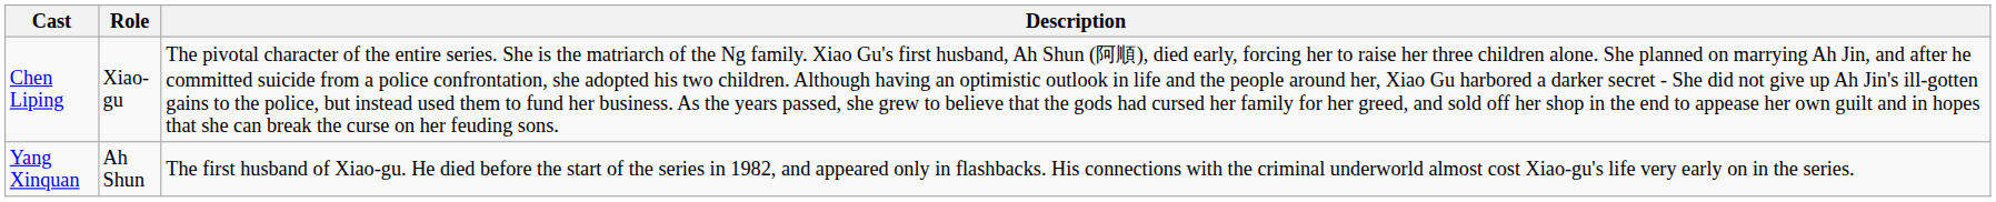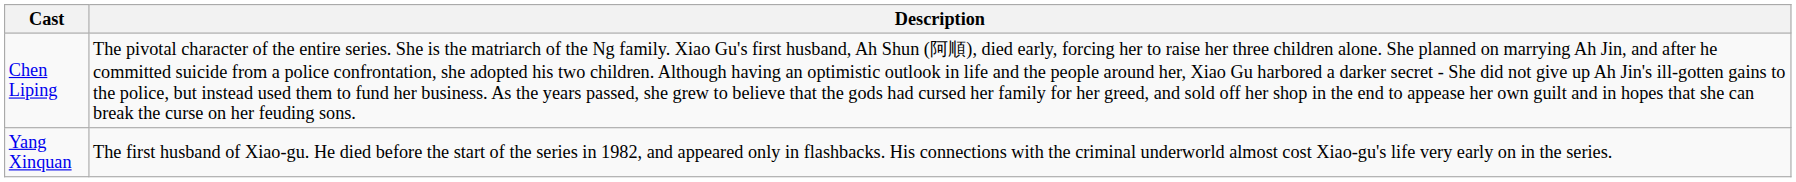 <table class="wikitable">
 <tr>
 <th>Cast</th>
-<th>Role</th>
 <th>Description</th>
 </tr>
 <tr>
 <td><a href='#'>Chen Liping</a></td>
-<td>Xiao-gu</td>
 <td>The pivotal character of the entire series. She is the matriarch of the Ng family. Xiao Gu's first husband, Ah Shun (阿順), died early, forcing her to raise her three children alone. She planned on marrying Ah Jin, and after he committed suicide from a police confrontation, she adopted his two children. Although having an optimistic outlook in life and the people around her, Xiao Gu harbored a darker secret - She did not give up Ah Jin's ill-gotten gains to the police, but instead used them to fund her business. As the years passed, she grew to believe that the gods had cursed her family for her greed, and sold off her shop in the end to appease her own guilt and in hopes that she can break the curse on her feuding sons.</td>
 </tr>
 <tr>
 <td><a href='#'>Yang Xinquan</a></td>
-<td>Ah Shun</td>
 <td>The first husband of Xiao-gu. He died before the start of the series in 1982, and appeared only in flashbacks. His connections with the criminal underworld almost cost Xiao-gu's life very early on in the series.</td>
 </tr>
 </table>
